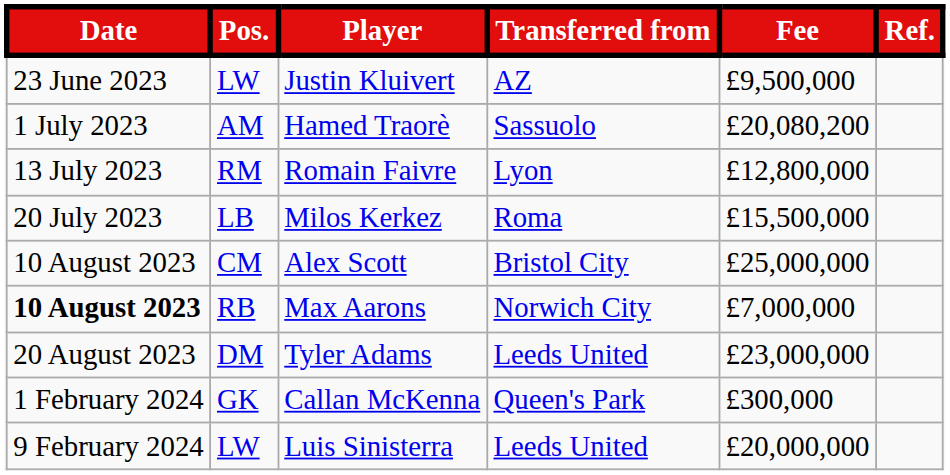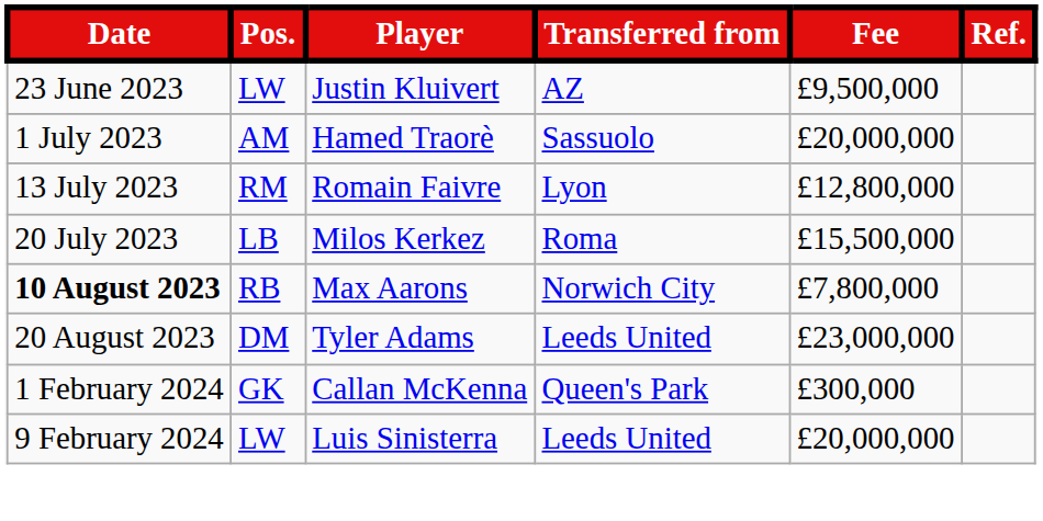 <table class="wikitable plainrowheaders sortable">
 <tr>
 <th style="background:#e20e0e;color:#ffffff;border:3px solid #000000">Date</th>
 <th style="background:#e20e0e;color:#ffffff;border:3px solid #000000">Pos.</th>
 <th style="background:#e20e0e;color:#ffffff;border:3px solid #000000">Player</th>
 <th style="background:#e20e0e;color:#ffffff;border:3px solid #000000">Transferred from</th>
 <th style="background:#e20e0e;color:#ffffff;border:3px solid #000000">Fee</th>
 <th style="background:#e20e0e;color:#ffffff;border:3px solid #000000">Ref.</th>
 </tr>
 <tr>
 <td>23 June 2023</td>
 <td><a href='#'>LW</a></td>
 <td> <a href='#'>Justin Kluivert</a></td>
 <td> <a href='#'>AZ</a></td>
 <td>£9,500,000</td>
 <td></td>
 </tr>
 <tr>
 <td>1 July 2023</td>
 <td><a href='#'>AM</a></td>
 <td> <a href='#'>Hamed Traorè</a></td>
 <td> <a href='#'>Sassuolo</a></td>
-<td>£20,080,200</td>
+<td>£20,000,000</td>
 <td></td>
 </tr>
 <tr>
 <td>13 July 2023</td>
 <td><a href='#'>RM</a></td>
 <td> <a href='#'>Romain Faivre</a></td>
 <td> <a href='#'>Lyon</a></td>
 <td>£12,800,000</td>
 <td></td>
 </tr>
 <tr>
 <td>20 July 2023</td>
 <td><a href='#'>LB</a></td>
 <td> <a href='#'>Milos Kerkez</a></td>
 <td> <a href='#'>Roma</a></td>
 <td>£15,500,000</td>
 <td></td>
 </tr>
 <tr>
-<td>10 August 2023</td>
-<td><a href='#'>CM</a></td>
-<td> <a href='#'>Alex Scott</a></td>
-<td> <a href='#'>Bristol City</a></td>
-<td>£25,000,000</td>
-<td></td>
-</tr>
-<tr>
 <td><strong>10 August 2023</strong></td>
 <td><a href='#'>RB</a></td>
 <td> <a href='#'>Max Aarons</a></td>
 <td> <a href='#'>Norwich City</a></td>
-<td>£7,000,000</td>
+<td>£7,800,000</td>
 <td></td>
 </tr>
 <tr>
 <td>20 August 2023</td>
 <td><a href='#'>DM</a></td>
 <td> <a href='#'>Tyler Adams</a></td>
 <td> <a href='#'>Leeds United</a></td>
 <td>£23,000,000</td>
 <td></td>
 </tr>
 <tr>
 <td>1 February 2024</td>
 <td><a href='#'>GK</a></td>
 <td> <a href='#'>Callan McKenna</a></td>
 <td> <a href='#'>Queen's Park</a></td>
 <td>£300,000</td>
 <td></td>
 </tr>
 <tr>
 <td>9 February 2024</td>
 <td><a href='#'>LW</a></td>
 <td> <a href='#'>Luis Sinisterra</a></td>
 <td> <a href='#'>Leeds United</a></td>
 <td>£20,000,000</td>
 <td></td>
 </tr>
 </table>
